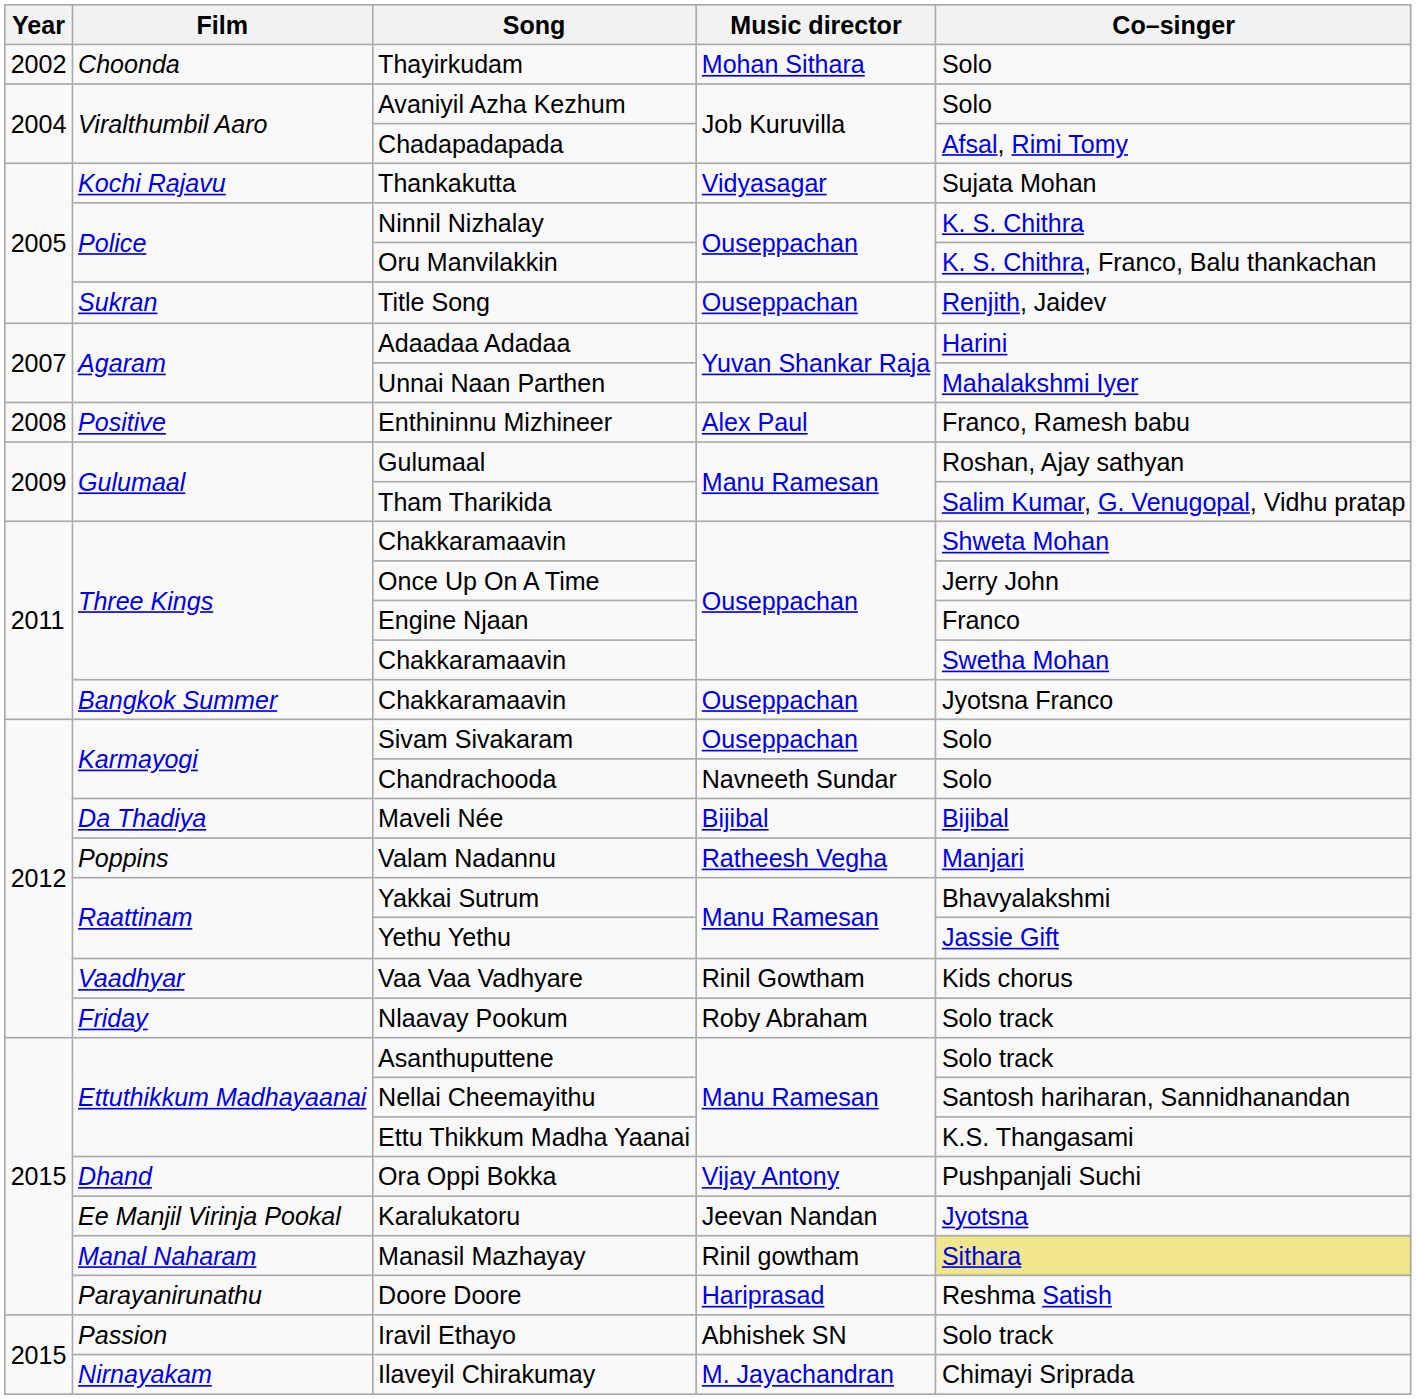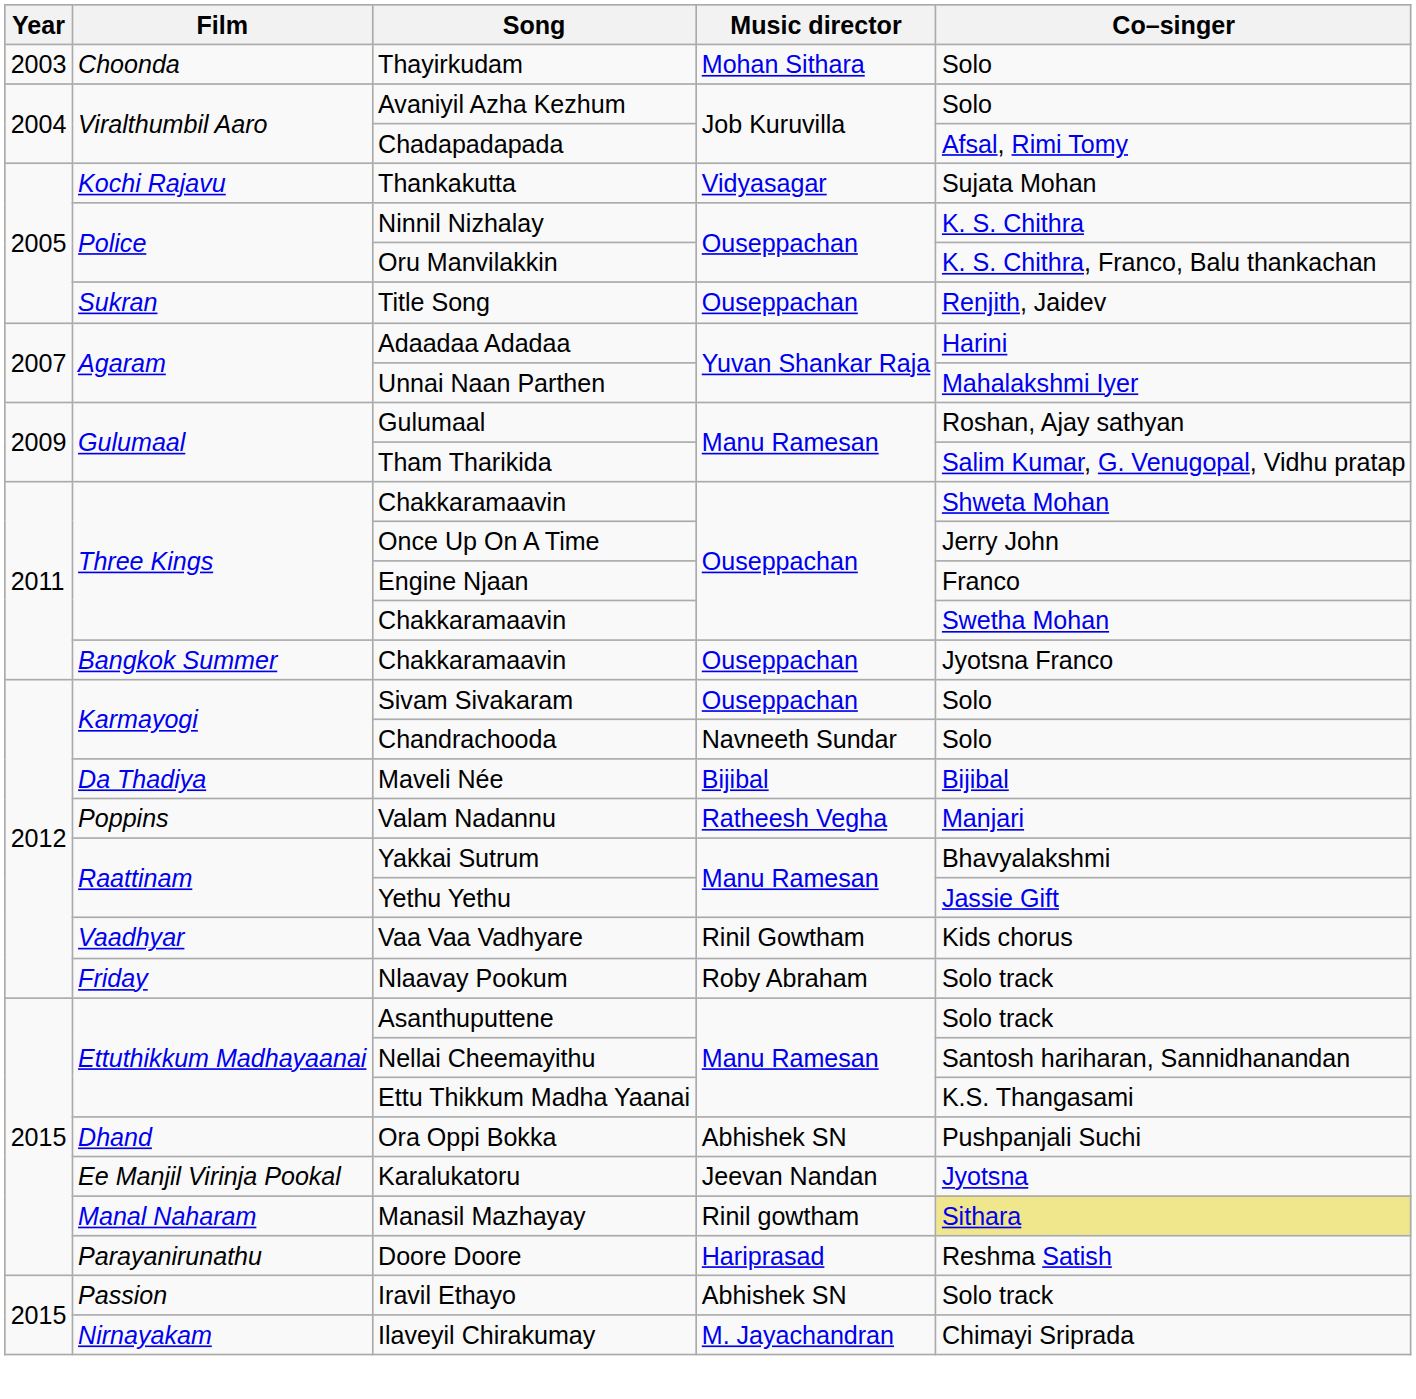 <table class="wikitable" style="font-size: 95%;">
 <tr>
 <th>Year</th>
 <th>Film</th>
 <th>Song</th>
 <th>Music director</th>
 <th>Co–singer</th>
 </tr>
 <tr>
-<td>2002</td>
+<td>2003</td>
 <td><em>Choonda</em></td>
 <td>Thayirkudam</td>
 <td><a href='#'>Mohan Sithara</a></td>
 <td>Solo</td>
 </tr>
 <tr>
 <td rowspan="2">2004</td>
 <td rowspan="2"><em>Viralthumbil Aaro</em></td>
 <td>Avaniyil Azha Kezhum</td>
 <td rowspan="2">Job Kuruvilla</td>
 <td>Solo</td>
 </tr>
 <tr>
 <td>Chadapadapada</td>
 <td><a href='#'>Afsal</a>, <a href='#'>Rimi Tomy</a></td>
 </tr>
 <tr>
 <td rowspan="4">2005</td>
 <td><em><a href='#'>Kochi Rajavu</a></em></td>
 <td>Thankakutta</td>
 <td><a href='#'>Vidyasagar</a></td>
 <td>Sujata Mohan</td>
 </tr>
 <tr>
 <td rowspan="2"><a href='#'><em>Police</em></a></td>
 <td>Ninnil Nizhalay</td>
 <td rowspan="2"><a href='#'>Ouseppachan</a></td>
 <td><a href='#'>K. S. Chithra</a></td>
 </tr>
 <tr>
 <td>Oru Manvilakkin</td>
 <td><a href='#'>K. S. Chithra</a>, Franco, Balu thankachan</td>
 </tr>
 <tr>
 <td><em><a href='#'>Sukran</a> </em></td>
 <td>Title Song</td>
 <td><a href='#'>Ouseppachan</a></td>
 <td><a href='#'>Renjith</a>, Jaidev</td>
 </tr>
 <tr>
 <td rowspan="2">2007</td>
 <td rowspan="2"><a href='#'><em>Agaram</em></a></td>
 <td>Adaadaa Adadaa</td>
 <td rowspan="2"><a href='#'>Yuvan Shankar Raja</a></td>
 <td><a href='#'>Harini</a></td>
 </tr>
 <tr>
 <td>Unnai Naan Parthen</td>
 <td><a href='#'>Mahalakshmi Iyer</a></td>
-</tr>
-<tr>
-<td>2008</td>
-<td><a href='#'><em>Positive</em></a></td>
-<td>Enthininnu Mizhineer</td>
-<td><a href='#'>Alex Paul</a></td>
-<td>Franco, Ramesh babu</td>
 </tr>
 <tr>
 <td rowspan="2">2009</td>
 <td rowspan="2"><a href='#'><em>Gulumaal</em></a></td>
 <td>Gulumaal</td>
 <td rowspan="2"><a href='#'>Manu Ramesan</a></td>
 <td>Roshan, Ajay sathyan</td>
 </tr>
 <tr>
 <td>Tham Tharikida</td>
 <td><a href='#'>Salim Kumar</a>, <a href='#'>G. Venugopal</a>, Vidhu pratap</td>
 </tr>
 <tr>
 <td rowspan="5">2011</td>
 <td rowspan="4"><a href='#'><em>Three Kings</em></a></td>
 <td>Chakkaramaavin</td>
 <td rowspan="4"><a href='#'>Ouseppachan</a></td>
 <td><a href='#'>Shweta Mohan</a></td>
 </tr>
 <tr>
 <td>Once Up On A Time</td>
 <td>Jerry John</td>
 </tr>
 <tr>
 <td>Engine Njaan</td>
 <td>Franco</td>
 </tr>
 <tr>
 <td>Chakkaramaavin</td>
 <td><a href='#'>Swetha Mohan</a></td>
 </tr>
 <tr>
 <td><em><a href='#'>Bangkok Summer</a></em></td>
 <td>Chakkaramaavin</td>
 <td><a href='#'>Ouseppachan</a></td>
 <td>Jyotsna Franco</td>
 </tr>
 <tr>
 <td rowspan="8">2012</td>
 <td rowspan="2"><a href='#'><em>Karmayogi</em></a></td>
 <td>Sivam Sivakaram</td>
 <td><a href='#'>Ouseppachan</a></td>
 <td>Solo</td>
 </tr>
 <tr>
 <td>Chandrachooda</td>
 <td>Navneeth Sundar</td>
 <td>Solo</td>
 </tr>
 <tr>
 <td><em><a href='#'>Da Thadiya</a></em></td>
 <td>Maveli Née</td>
 <td><a href='#'>Bijibal</a></td>
 <td><a href='#'>Bijibal</a></td>
 </tr>
 <tr>
 <td><em>Poppins</em></td>
 <td>Valam Nadannu</td>
 <td><a href='#'>Ratheesh Vegha</a></td>
 <td><a href='#'>Manjari</a></td>
 </tr>
 <tr>
 <td rowspan="2"><em><a href='#'>Raattinam</a> </em></td>
 <td>Yakkai Sutrum</td>
 <td rowspan="2"><a href='#'>Manu Ramesan</a></td>
 <td>Bhavyalakshmi</td>
 </tr>
 <tr>
 <td>Yethu Yethu</td>
 <td><a href='#'>Jassie Gift</a></td>
 </tr>
 <tr>
 <td><em><a href='#'>Vaadhyar</a> </em></td>
 <td>Vaa Vaa Vadhyare</td>
 <td>Rinil Gowtham</td>
 <td>Kids chorus</td>
 </tr>
 <tr>
 <td><a href='#'><em>Friday</em></a></td>
 <td>Nlaavay Pookum</td>
 <td>Roby Abraham</td>
 <td>Solo track</td>
 </tr>
 <tr>
 <td rowspan="7">2015</td>
 <td rowspan="3"><em><a href='#'>Ettuthikkum Madhayaanai</a></em></td>
 <td>Asanthuputtene</td>
 <td rowspan="3"><a href='#'>Manu Ramesan</a></td>
 <td>Solo track</td>
 </tr>
 <tr>
 <td>Nellai Cheemayithu</td>
 <td>Santosh hariharan, Sannidhanandan</td>
 </tr>
 <tr>
 <td>Ettu Thikkum Madha Yaanai</td>
 <td>K.S. Thangasami</td>
 </tr>
 <tr>
 <td><a href='#'><em>Dhand</em></a></td>
 <td>Ora Oppi Bokka</td>
-<td><a href='#'>Vijay Antony</a></td>
+<td>Abhishek SN</td>
 <td>Pushpanjali Suchi</td>
 </tr>
 <tr>
 <td><em>Ee Manjil Virinja Pookal</em></td>
 <td>Karalukatoru</td>
 <td>Jeevan Nandan</td>
 <td><a href='#'>Jyotsna</a></td>
 </tr>
 <tr>
 <td><em><a href='#'>Manal Naharam</a></em></td>
 <td>Manasil Mazhayay</td>
 <td>Rinil gowtham</td>
 <td style="background: khaki;"><a href='#'>Sithara</a></td>
 </tr>
 <tr>
 <td><em>Parayanirunathu</em></td>
 <td>Doore Doore</td>
 <td><a href='#'>Hariprasad</a></td>
 <td>Reshma <a href='#'>Satish</a></td>
 </tr>
 <tr>
 <td rowspan="2">2015</td>
 <td><em>Passion</em></td>
 <td>Iravil Ethayo</td>
 <td>Abhishek SN</td>
 <td>Solo track</td>
 </tr>
 <tr>
 <td><em><a href='#'>Nirnayakam</a></em></td>
 <td>Ilaveyil Chirakumay</td>
 <td><a href='#'>M. Jayachandran</a></td>
 <td>Chimayi Sriprada</td>
 </tr>
 </table>
